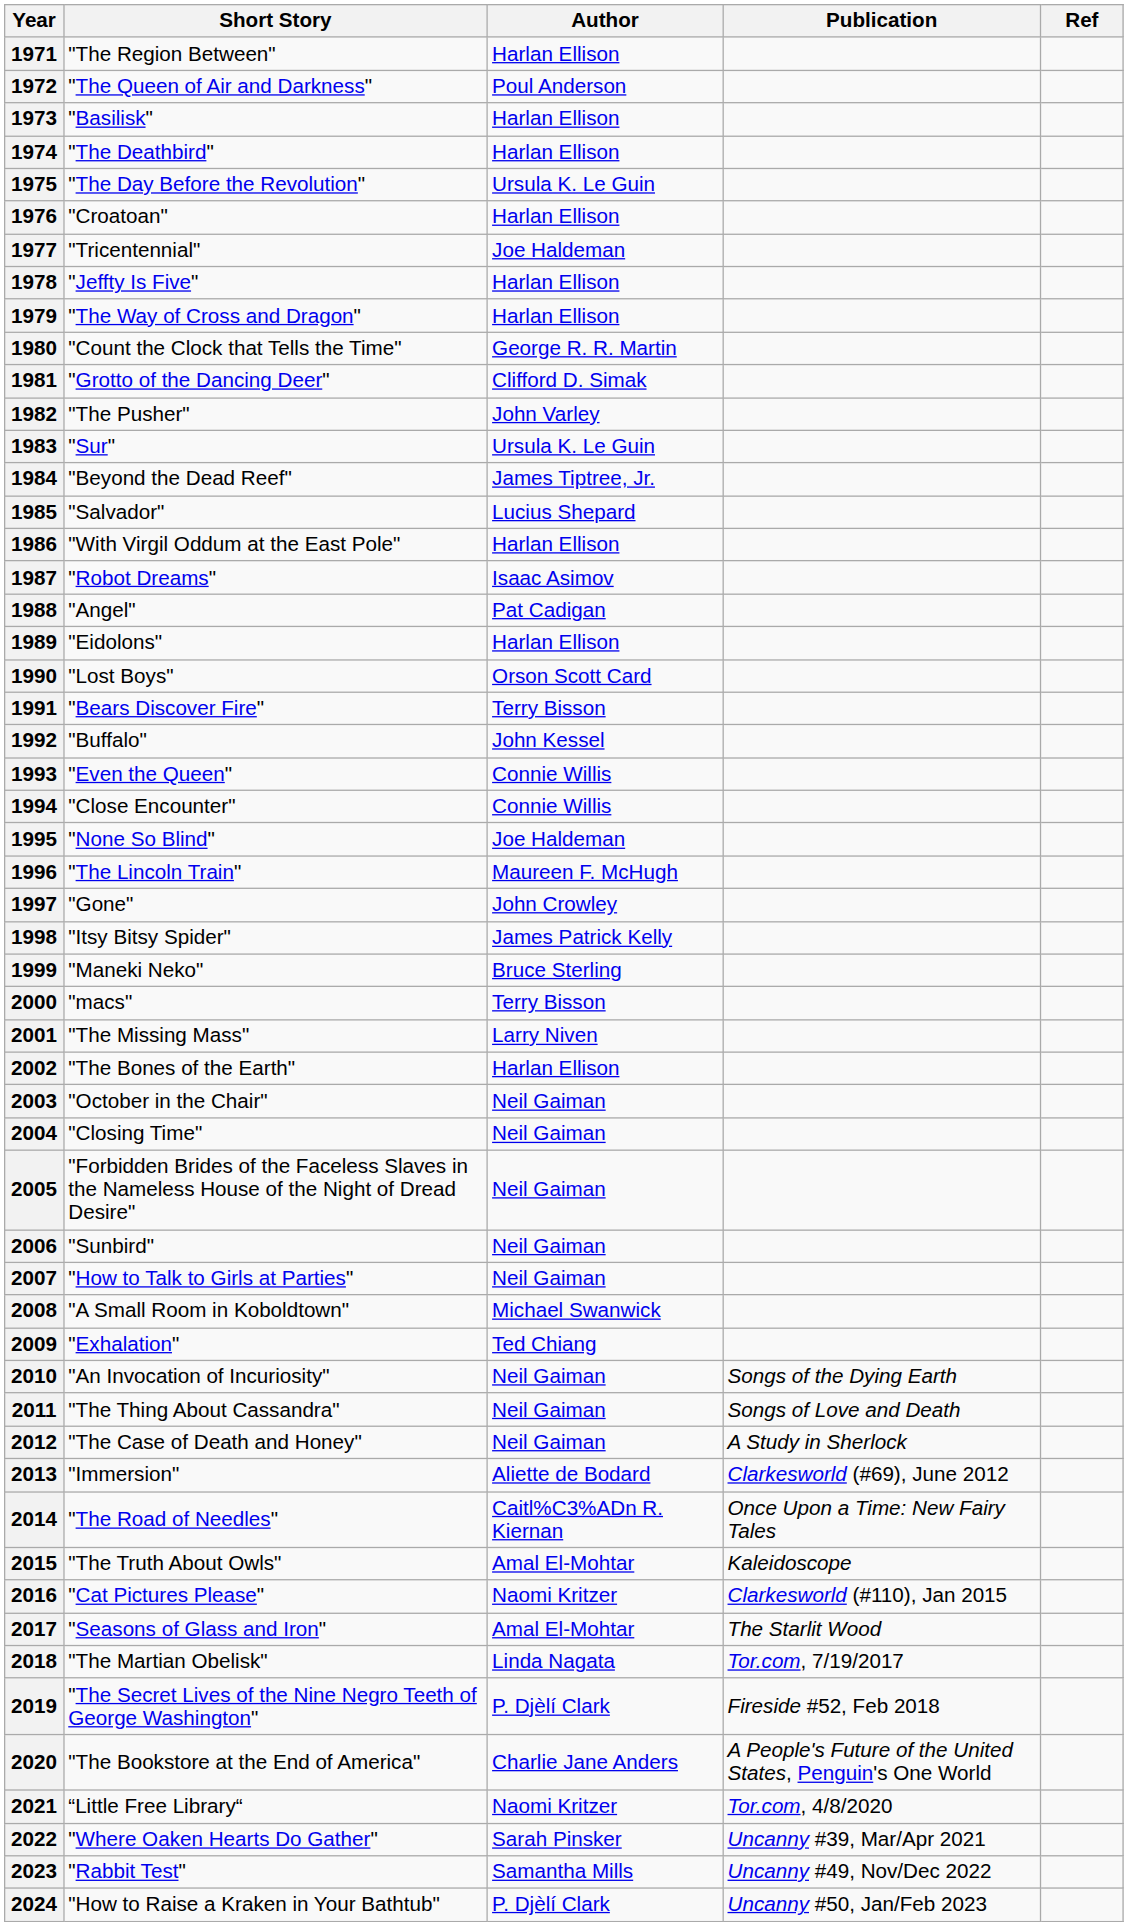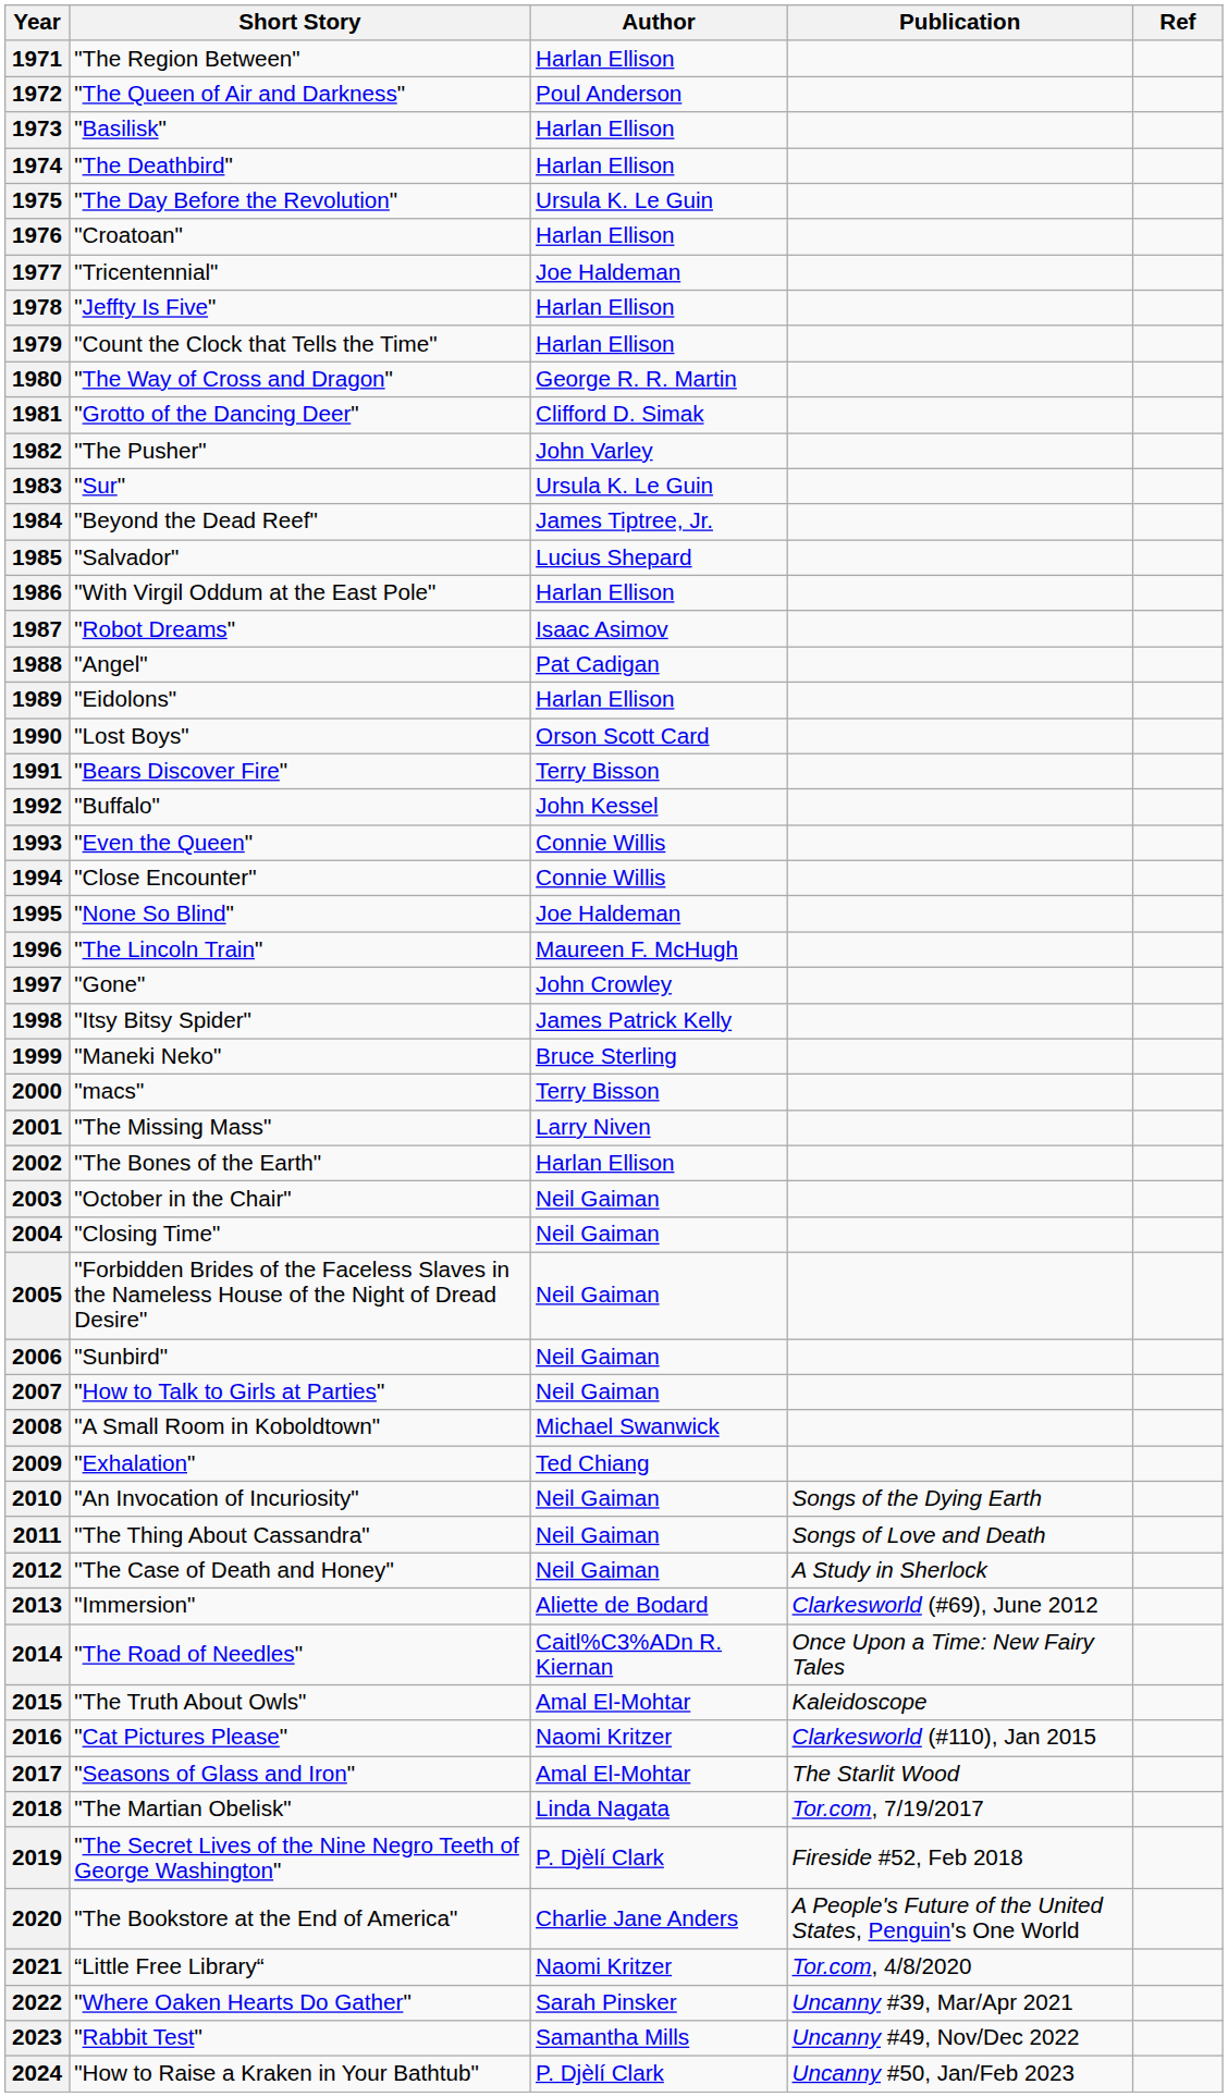 <table class= "wikitable">
 <tr>
 <th scope="col" width="5%">Year</th>
 <th scope="col" width="36%">Short Story</th>
 <th scope="col" width="20%">Author</th>
 <th scope="col" width="27%">Publication</th>
 <th scope="col" width="7%">Ref</th>
 </tr>
 <tr>
 <th>1971</th>
 <td>"The Region Between"</td>
 <td><a href='#'>Harlan Ellison</a></td>
 <td></td>
 <td></td>
 </tr>
 <tr>
 <th>1972</th>
 <td>"<a href='#'>The Queen of Air and Darkness</a>"</td>
 <td><a href='#'>Poul Anderson</a></td>
 <td></td>
 <td></td>
 </tr>
 <tr>
 <th>1973</th>
 <td>"<a href='#'>Basilisk</a>"</td>
 <td><a href='#'>Harlan Ellison</a></td>
 <td></td>
 <td></td>
 </tr>
 <tr>
 <th>1974</th>
 <td>"<a href='#'>The Deathbird</a>"</td>
 <td><a href='#'>Harlan Ellison</a></td>
 <td></td>
 <td></td>
 </tr>
 <tr>
 <th>1975</th>
 <td>"<a href='#'>The Day Before the Revolution</a>"</td>
 <td><a href='#'>Ursula K. Le Guin</a></td>
 <td></td>
 <td></td>
 </tr>
 <tr>
 <th>1976</th>
 <td>"Croatoan"</td>
 <td><a href='#'>Harlan Ellison</a></td>
 <td></td>
 <td></td>
 </tr>
 <tr>
 <th>1977</th>
 <td>"Tricentennial"</td>
 <td><a href='#'>Joe Haldeman</a></td>
 <td></td>
 <td></td>
 </tr>
 <tr>
 <th>1978</th>
 <td>"<a href='#'>Jeffty Is Five</a>"</td>
 <td><a href='#'>Harlan Ellison</a></td>
 <td></td>
 <td></td>
 </tr>
 <tr>
 <th>1979</th>
-<td>"<a href='#'>The Way of Cross and Dragon</a>"</td>
+<td>"Count the Clock that Tells the Time"</td>
 <td><a href='#'>Harlan Ellison</a></td>
 <td></td>
 <td></td>
 </tr>
 <tr>
 <th>1980</th>
-<td>"Count the Clock that Tells the Time"</td>
+<td>"<a href='#'>The Way of Cross and Dragon</a>"</td>
 <td><a href='#'>George R. R. Martin</a></td>
 <td></td>
 <td></td>
 </tr>
 <tr>
 <th>1981</th>
 <td>"<a href='#'>Grotto of the Dancing Deer</a>"</td>
 <td><a href='#'>Clifford D. Simak</a></td>
 <td></td>
 <td></td>
 </tr>
 <tr>
 <th>1982</th>
 <td>"The Pusher"</td>
 <td><a href='#'>John Varley</a></td>
 <td></td>
 <td></td>
 </tr>
 <tr>
 <th>1983</th>
 <td>"<a href='#'>Sur</a>"</td>
 <td><a href='#'>Ursula K. Le Guin</a></td>
 <td></td>
 <td></td>
 </tr>
 <tr>
 <th>1984</th>
 <td>"Beyond the Dead Reef"</td>
 <td><a href='#'>James Tiptree, Jr.</a></td>
 <td></td>
 <td></td>
 </tr>
 <tr>
 <th>1985</th>
 <td>"Salvador"</td>
 <td><a href='#'>Lucius Shepard</a></td>
 <td></td>
 <td></td>
 </tr>
 <tr>
 <th>1986</th>
 <td>"With Virgil Oddum at the East Pole"</td>
 <td><a href='#'>Harlan Ellison</a></td>
 <td></td>
 <td></td>
 </tr>
 <tr>
 <th>1987</th>
 <td>"<a href='#'>Robot Dreams</a>"</td>
 <td><a href='#'>Isaac Asimov</a></td>
 <td></td>
 <td></td>
 </tr>
 <tr>
 <th>1988</th>
 <td>"Angel"</td>
 <td><a href='#'>Pat Cadigan</a></td>
 <td></td>
 <td></td>
 </tr>
 <tr>
 <th>1989</th>
 <td>"Eidolons"</td>
 <td><a href='#'>Harlan Ellison</a></td>
 <td></td>
 <td></td>
 </tr>
 <tr>
 <th>1990</th>
 <td>"Lost Boys"</td>
 <td><a href='#'>Orson Scott Card</a></td>
 <td></td>
 <td></td>
 </tr>
 <tr>
 <th>1991</th>
 <td>"<a href='#'>Bears Discover Fire</a>"</td>
 <td><a href='#'>Terry Bisson</a></td>
 <td></td>
 <td></td>
 </tr>
 <tr>
 <th>1992</th>
 <td>"Buffalo"</td>
 <td><a href='#'>John Kessel</a></td>
 <td></td>
 <td></td>
 </tr>
 <tr>
 <th>1993</th>
 <td>"<a href='#'>Even the Queen</a>"</td>
 <td><a href='#'>Connie Willis</a></td>
 <td></td>
 <td></td>
 </tr>
 <tr>
 <th>1994</th>
 <td>"Close Encounter"</td>
 <td><a href='#'>Connie Willis</a></td>
 <td></td>
 <td></td>
 </tr>
 <tr>
 <th>1995</th>
 <td>"<a href='#'>None So Blind</a>"</td>
 <td><a href='#'>Joe Haldeman</a></td>
 <td></td>
 <td></td>
 </tr>
 <tr>
 <th>1996</th>
 <td>"<a href='#'>The Lincoln Train</a>"</td>
 <td><a href='#'>Maureen F. McHugh</a></td>
 <td></td>
 <td></td>
 </tr>
 <tr>
 <th>1997</th>
 <td>"Gone"</td>
 <td><a href='#'>John Crowley</a></td>
 <td></td>
 <td></td>
 </tr>
 <tr>
 <th>1998</th>
 <td>"Itsy Bitsy Spider"</td>
 <td><a href='#'>James Patrick Kelly</a></td>
 <td></td>
 <td></td>
 </tr>
 <tr>
 <th>1999</th>
 <td>"Maneki Neko"</td>
 <td><a href='#'>Bruce Sterling</a></td>
 <td></td>
 <td></td>
 </tr>
 <tr>
 <th>2000</th>
 <td>"macs"</td>
 <td><a href='#'>Terry Bisson</a></td>
 <td></td>
 <td></td>
 </tr>
 <tr>
 <th>2001</th>
 <td>"The Missing Mass"</td>
 <td><a href='#'>Larry Niven</a></td>
 <td></td>
 <td></td>
 </tr>
 <tr>
 <th>2002</th>
 <td>"The Bones of the Earth"</td>
 <td><a href='#'>Harlan Ellison</a></td>
 <td></td>
 <td></td>
 </tr>
 <tr>
 <th>2003</th>
 <td>"October in the Chair"</td>
 <td><a href='#'>Neil Gaiman</a></td>
 <td></td>
 <td></td>
 </tr>
 <tr>
 <th>2004</th>
 <td>"Closing Time"</td>
 <td><a href='#'>Neil Gaiman</a></td>
 <td></td>
 <td></td>
 </tr>
 <tr>
 <th>2005</th>
 <td>"Forbidden Brides of the Faceless Slaves in the Nameless House of the Night of Dread Desire"</td>
 <td><a href='#'>Neil Gaiman</a></td>
 <td></td>
 <td></td>
 </tr>
 <tr>
 <th>2006</th>
 <td>"Sunbird"</td>
 <td><a href='#'>Neil Gaiman</a></td>
 <td></td>
 <td></td>
 </tr>
 <tr>
 <th>2007</th>
 <td>"<a href='#'>How to Talk to Girls at Parties</a>"</td>
 <td><a href='#'>Neil Gaiman</a></td>
 <td></td>
 <td></td>
 </tr>
 <tr>
 <th>2008</th>
 <td>"A Small Room in Koboldtown"</td>
 <td><a href='#'>Michael Swanwick</a></td>
 <td></td>
 <td></td>
 </tr>
 <tr>
 <th>2009</th>
 <td>"<a href='#'>Exhalation</a>"</td>
 <td><a href='#'>Ted Chiang</a></td>
 <td></td>
 <td></td>
 </tr>
 <tr>
 <th>2010</th>
 <td>"An Invocation of Incuriosity"</td>
 <td><a href='#'>Neil Gaiman</a></td>
 <td><em>Songs of the Dying Earth</em></td>
 <td></td>
 </tr>
 <tr>
 <th>2011</th>
 <td>"The Thing About Cassandra"</td>
 <td><a href='#'>Neil Gaiman</a></td>
 <td><em>Songs of Love and Death</em></td>
 <td></td>
 </tr>
 <tr>
 <th>2012</th>
 <td>"The Case of Death and Honey"</td>
 <td><a href='#'>Neil Gaiman</a></td>
 <td><em>A Study in Sherlock</em></td>
 <td></td>
 </tr>
 <tr>
 <th>2013</th>
 <td>"Immersion"</td>
 <td><a href='#'>Aliette de Bodard</a></td>
 <td><em><a href='#'>Clarkesworld</a></em> (#69), June 2012</td>
 <td></td>
 </tr>
 <tr>
 <th>2014</th>
 <td>"<a href='#'>The Road of Needles</a>"</td>
 <td><a href='#'>Caitl%C3%ADn R. Kiernan</a></td>
 <td><em>Once Upon a Time: New Fairy Tales</em></td>
 <td></td>
 </tr>
 <tr>
 <th>2015</th>
 <td>"The Truth About Owls"</td>
 <td><a href='#'>Amal El-Mohtar</a></td>
 <td><em>Kaleidoscope</em></td>
 <td></td>
 </tr>
 <tr>
 <th>2016</th>
 <td>"<a href='#'>Cat Pictures Please</a>"</td>
 <td><a href='#'>Naomi Kritzer</a></td>
 <td><em><a href='#'>Clarkesworld</a></em> (#110), Jan 2015</td>
 <td></td>
 </tr>
 <tr>
 <th>2017</th>
 <td>"<a href='#'>Seasons of Glass and Iron</a>"</td>
 <td><a href='#'>Amal El-Mohtar</a></td>
 <td><em>The Starlit Wood</em></td>
 <td></td>
 </tr>
 <tr>
 <th>2018</th>
 <td>"The Martian Obelisk"</td>
 <td><a href='#'>Linda Nagata</a></td>
 <td><em><a href='#'>Tor.com</a></em>, 7/19/2017</td>
 <td></td>
 </tr>
 <tr>
 <th>2019</th>
 <td>"<a href='#'>The Secret Lives of the Nine Negro Teeth of George Washington</a>"</td>
 <td><a href='#'>P. Djèlí Clark</a></td>
 <td><em>Fireside</em> #52, Feb 2018</td>
 <td></td>
 </tr>
 <tr>
 <th>2020</th>
 <td>"The Bookstore at the End of America"</td>
 <td><a href='#'>Charlie Jane Anders</a></td>
 <td><em>A People's Future of the United States</em>, <a href='#'>Penguin</a>'s One World</td>
 <td></td>
 </tr>
 <tr>
 <th>2021</th>
 <td>“Little Free Library“</td>
 <td><a href='#'>Naomi Kritzer</a></td>
 <td><em><a href='#'>Tor.com</a></em>, 4/8/2020</td>
 <td></td>
 </tr>
 <tr>
 <th>2022</th>
 <td>"<a href='#'>Where Oaken Hearts Do Gather</a>"</td>
 <td><a href='#'>Sarah Pinsker</a></td>
 <td><em><a href='#'>Uncanny</a></em> #39, Mar/Apr 2021</td>
 <td></td>
 </tr>
 <tr>
 <th>2023</th>
 <td>"<a href='#'>Rabbit Test</a>"</td>
 <td><a href='#'>Samantha Mills</a></td>
 <td><em><a href='#'>Uncanny</a></em> #49, Nov/Dec 2022</td>
 <td></td>
 </tr>
 <tr>
 <th>2024</th>
 <td>"How to Raise a Kraken in Your Bathtub"</td>
 <td><a href='#'>P. Djèlí Clark</a></td>
 <td><em><a href='#'>Uncanny</a></em> #50, Jan/Feb 2023</td>
 <td></td>
 </tr>
 </table>
